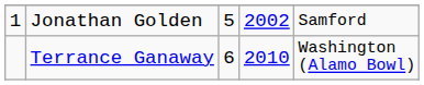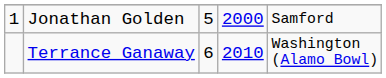 <table class="wikitable">
 <tr>
 </tr>
 <tr>
 <td>1</td>
 <td>Jonathan Golden</td>
 <td>5</td>
-<td><a href='#'>2002</a></td>
+<td><a href='#'>2000</a></td>
 <td style="font-size:85%;">Samford</td>
 </tr>
 <tr>
 <td></td>
 <td><a href='#'>Terrance Ganaway</a></td>
 <td>6</td>
 <td><a href='#'>2010</a></td>
 <td style="font-size:85%;">Washington <br>(<a href='#'>Alamo Bowl</a>)<br></td>
 </tr>
 </table>
